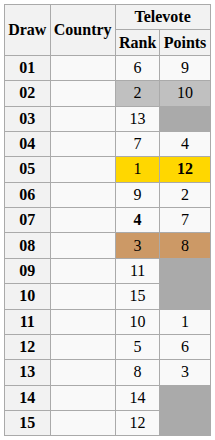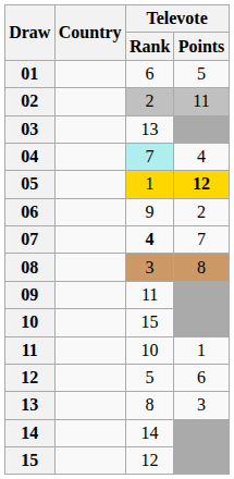 <table class="sortable wikitable collapsible plainrowheaders" style="text-align:center;">
 <tr>
 </tr>
 <tr>
 <th scope="col" rowspan="2">Draw</th>
 <th scope="col" rowspan="2">Country</th>
 <th scope="col" colspan="2">Televote</th>
 </tr>
 <tr>
 <th scope="col">Rank</th>
 <th scope="col" class="unsortable">Points</th>
 </tr>
 <tr>
 <th scope="row" style="text-align:center;">01</th>
 <td style="text-align:left;"></td>
 <td>6</td>
-<td>9</td>
+<td>5</td>
 </tr>
 <tr>
 <th scope="row" style="text-align:center;">02</th>
 <td style="text-align:left;"></td>
 <td style="background:silver;">2</td>
-<td style="background:silver;">10</td>
+<td style="background:silver;">11</td>
 </tr>
 <tr>
 <th scope="row" style="text-align:center;">03</th>
 <td style="text-align:left;"></td>
 <td>13</td>
 <td style="background:#AAAAAA;"></td>
 </tr>
 <tr>
 <th scope="row" style="text-align:center;">04</th>
 <td style="text-align:left;"></td>
-<td>7</td>
+<td style="background: paleturquoise;">7</td>
 <td>4</td>
 </tr>
 <tr>
 <th scope="row" style="text-align:center;">05</th>
 <td style="text-align:left;"></td>
 <td style="background:gold;">1</td>
 <td style="background:gold;"><strong>12</strong></td>
 </tr>
 <tr>
 <th scope="row" style="text-align:center;">06</th>
 <td style="text-align:left;"></td>
 <td>9</td>
 <td>2</td>
 </tr>
 <tr>
 <th scope="row" style="text-align:center;">07</th>
 <td style="text-align:left;"></td>
 <td><strong>4</strong></td>
 <td>7</td>
 </tr>
 <tr>
 <th scope="row" style="text-align:center;">08</th>
 <td style="text-align:left;"></td>
 <td style="background:#cc9966">3</td>
 <td style="background:#cc9966;">8</td>
 </tr>
 <tr>
 <th scope="row" style="text-align:center;">09</th>
 <td style="text-align:left;"></td>
 <td>11</td>
 <td style="background:#AAAAAA;"></td>
 </tr>
 <tr>
 <th scope="row" style="text-align:center;">10</th>
 <td style="text-align:left;"></td>
 <td>15</td>
 <td style="background:#AAAAAA;"></td>
 </tr>
 <tr>
 <th scope="row" style="text-align:center;">11</th>
 <td style="text-align:left;"></td>
 <td>10</td>
 <td>1</td>
 </tr>
 <tr>
 <th scope="row" style="text-align:center;">12</th>
 <td style="text-align:left;"></td>
 <td>5</td>
 <td>6</td>
 </tr>
 <tr>
 <th scope="row" style="text-align:center;">13</th>
 <td style="text-align:left;"></td>
 <td>8</td>
 <td>3</td>
 </tr>
 <tr>
 <th scope="row" style="text-align:center;">14</th>
 <td style="text-align:left;"></td>
 <td>14</td>
 <td style="background:#AAAAAA;"></td>
 </tr>
 <tr>
 <th scope="row" style="text-align:center;">15</th>
 <td style="text-align:left;"></td>
 <td>12</td>
 <td style="background:#AAAAAA;"></td>
 </tr>
 </table>
